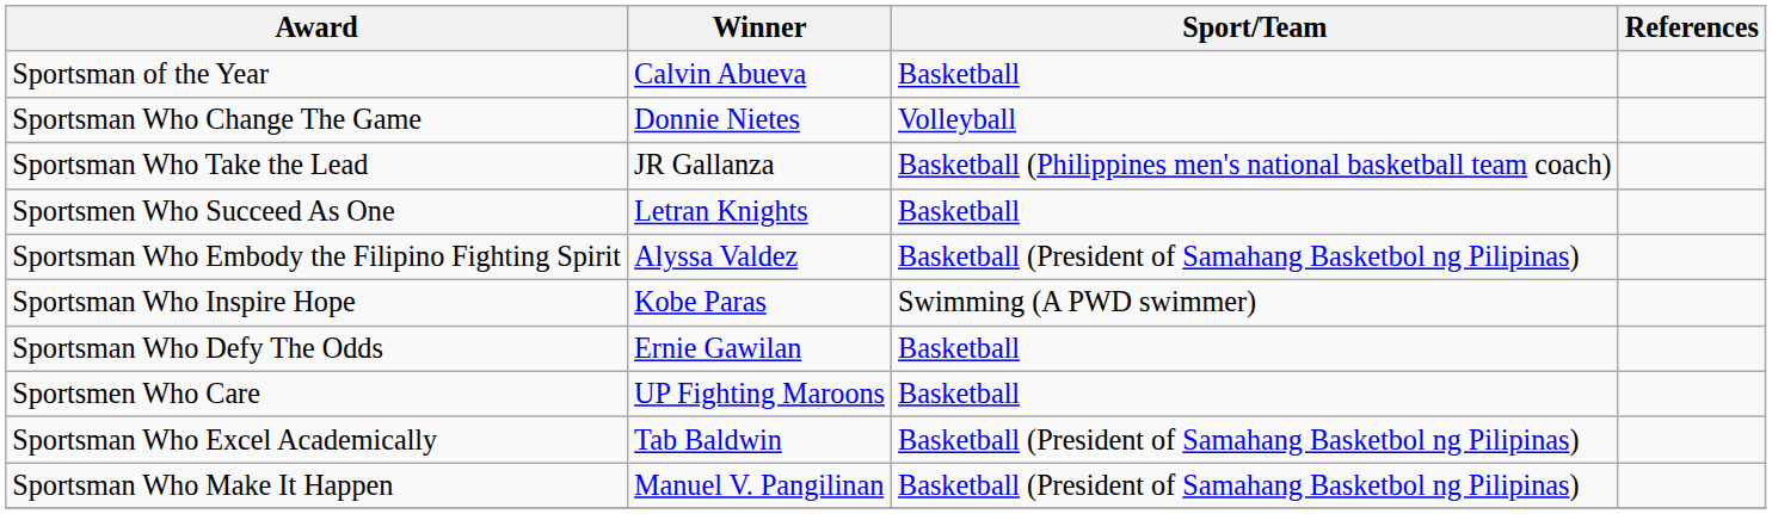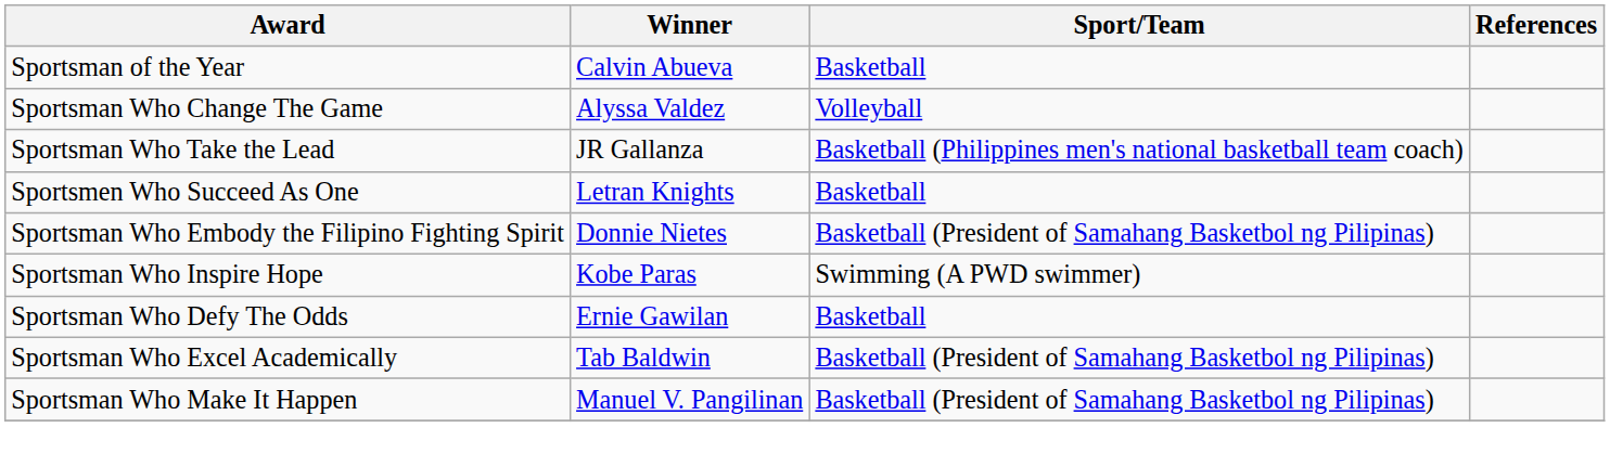 <table class="wikitable">
 <tr>
 <th>Award</th>
 <th>Winner</th>
 <th>Sport/Team</th>
 <th>References</th>
 </tr>
 <tr>
 <td>Sportsman of the Year</td>
 <td><a href='#'>Calvin Abueva</a></td>
 <td><a href='#'>Basketball</a></td>
 <td></td>
 </tr>
 <tr>
 <td>Sportsman Who Change The Game</td>
-<td><a href='#'>Donnie Nietes</a></td>
+<td><a href='#'>Alyssa Valdez</a></td>
 <td><a href='#'>Volleyball</a></td>
 <td></td>
 </tr>
 <tr>
 <td>Sportsman Who Take the Lead</td>
 <td>JR Gallanza</td>
 <td><a href='#'>Basketball</a> (<a href='#'>Philippines men's national basketball team</a> coach)</td>
 <td></td>
 </tr>
 <tr>
 <td>Sportsmen Who Succeed As One</td>
 <td><a href='#'>Letran Knights</a></td>
 <td><a href='#'>Basketball</a></td>
 <td></td>
 </tr>
 <tr>
 <td>Sportsman Who Embody the Filipino Fighting Spirit</td>
-<td><a href='#'>Alyssa Valdez</a></td>
+<td><a href='#'>Donnie Nietes</a></td>
 <td><a href='#'>Basketball</a> (President of <a href='#'>Samahang Basketbol ng Pilipinas</a>)</td>
 <td></td>
 </tr>
 <tr>
 <td>Sportsman Who Inspire Hope</td>
 <td><a href='#'>Kobe Paras</a></td>
 <td>Swimming (A PWD swimmer)</td>
 <td></td>
 </tr>
 <tr>
 <td>Sportsman Who Defy The Odds</td>
 <td><a href='#'>Ernie Gawilan</a></td>
-<td><a href='#'>Basketball</a></td>
-<td></td>
-</tr>
-<tr>
-<td>Sportsmen Who Care</td>
-<td><a href='#'>UP Fighting Maroons</a></td>
 <td><a href='#'>Basketball</a></td>
 <td></td>
 </tr>
 <tr>
 <td>Sportsman Who Excel Academically</td>
 <td><a href='#'>Tab Baldwin</a></td>
 <td><a href='#'>Basketball</a> (President of <a href='#'>Samahang Basketbol ng Pilipinas</a>)</td>
 <td></td>
 </tr>
 <tr>
 <td>Sportsman Who Make It Happen</td>
 <td><a href='#'>Manuel V. Pangilinan</a></td>
 <td><a href='#'>Basketball</a> (President of <a href='#'>Samahang Basketbol ng Pilipinas</a>)</td>
 <td></td>
 </tr>
 <tr>
 </tr>
 </table>
